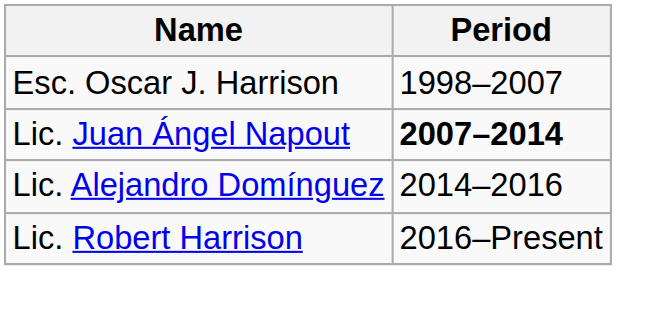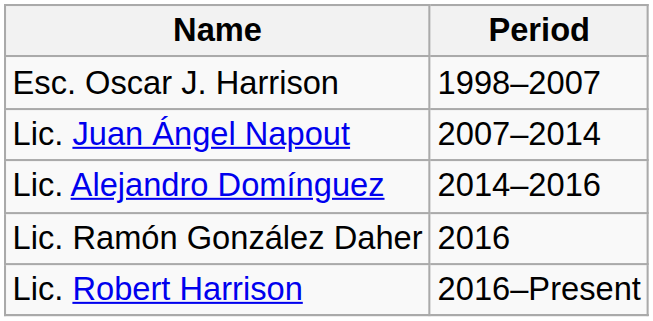 <table class="wikitable">
 <tr>
 <th>Name</th>
 <th>Period</th>
 </tr>
 <tr>
 <td>Esc. Oscar J. Harrison</td>
 <td>1998–2007</td>
 </tr>
 <tr>
 <td>Lic. <a href='#'>Juan Ángel Napout</a></td>
-<td><strong>2007–2014</strong></td>
+<td>2007–2014</td>
 </tr>
 <tr>
 <td>Lic. <a href='#'>Alejandro Domínguez</a></td>
 <td>2014–2016</td>
+</tr>
+<tr>
+<td>Lic. Ramón González Daher</td>
+<td>2016</td>
 </tr>
 <tr>
 <td>Lic. <a href='#'>Robert Harrison</a></td>
 <td>2016–Present</td>
 </tr>
 <tr>
 </tr>
 </table>
